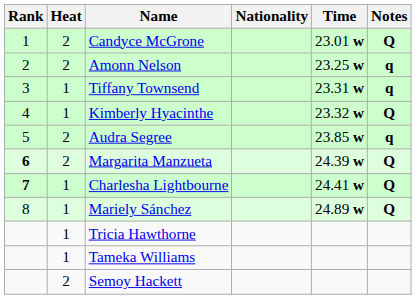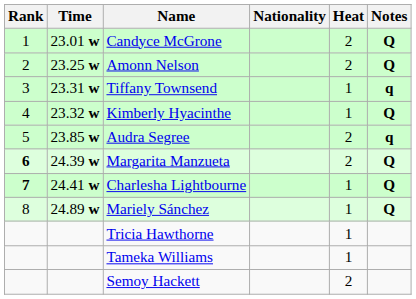 <table class="wikitable sortable" style="text-align:center">
 <tr>
 <th>Rank</th>
-<th>Heat</th>
+<th>Time</th>
 <th>Name</th>
 <th>Nationality</th>
-<th>Time</th>
+<th>Heat</th>
 <th>Notes</th>
 </tr>
 <tr bgcolor=ccffcc>
 <td>1</td>
-<td>2</td>
+<td>23.01 <strong>w</strong></td>
 <td align=left><a href='#'>Candyce McGrone</a></td>
 <td align=left></td>
-<td>23.01 <strong>w</strong></td>
+<td>2</td>
 <td><strong>Q</strong></td>
 </tr>
 <tr bgcolor=ccffcc>
 <td>2</td>
-<td>2</td>
+<td>23.25 <strong>w</strong></td>
 <td align=left><a href='#'>Amonn Nelson</a></td>
 <td align=left></td>
-<td>23.25 <strong>w</strong></td>
-<td><strong>q</strong></td>
+<td>2</td>
+<td><strong>Q</strong></td>
 </tr>
 <tr bgcolor=ccffcc>
 <td>3</td>
-<td>1</td>
+<td>23.31 <strong>w</strong></td>
 <td align=left><a href='#'>Tiffany Townsend</a></td>
 <td align=left></td>
-<td>23.31 <strong>w</strong></td>
+<td>1</td>
 <td><strong>q</strong></td>
 </tr>
 <tr bgcolor=ccffcc>
 <td>4</td>
-<td>1</td>
+<td>23.32 <strong>w</strong></td>
 <td align=left><a href='#'>Kimberly Hyacinthe</a></td>
 <td align=left></td>
-<td>23.32 <strong>w</strong></td>
+<td>1</td>
 <td><strong>Q</strong></td>
 </tr>
 <tr bgcolor=ccffcc>
 <td>5</td>
-<td>2</td>
+<td>23.85 <strong>w</strong></td>
 <td align=left><a href='#'>Audra Segree</a></td>
 <td align=left></td>
-<td>23.85 <strong>w</strong></td>
+<td>2</td>
 <td><strong>q</strong></td>
 </tr>
 <tr bgcolor=ddffdd>
 <td><strong>6</strong></td>
-<td>2</td>
+<td>24.39 <strong>w</strong></td>
 <td align=left><a href='#'>Margarita Manzueta</a></td>
 <td align=left></td>
-<td>24.39 <strong>w</strong></td>
+<td>2</td>
 <td><strong>Q</strong></td>
 </tr>
 <tr bgcolor=ccffcc>
 <td><strong>7</strong></td>
-<td>1</td>
+<td>24.41 <strong>w</strong></td>
 <td align=left><a href='#'>Charlesha Lightbourne</a></td>
 <td align=left></td>
-<td>24.41 <strong>w</strong></td>
+<td>1</td>
 <td><strong>Q</strong></td>
 </tr>
 <tr bgcolor=ddffdd>
 <td>8</td>
-<td>1</td>
+<td>24.89 <strong>w</strong></td>
 <td align=left><a href='#'>Mariely Sánchez</a></td>
 <td align=left></td>
-<td>24.89 <strong>w</strong></td>
+<td>1</td>
 <td><strong>Q</strong></td>
 </tr>
 <tr>
 <td></td>
-<td>1</td>
+<td></td>
 <td align=left><a href='#'>Tricia Hawthorne</a></td>
 <td align=left></td>
-<td></td>
+<td>1</td>
 <td></td>
 </tr>
 <tr>
 <td></td>
-<td>1</td>
+<td></td>
 <td align=left><a href='#'>Tameka Williams</a></td>
 <td align=left></td>
-<td></td>
+<td>1</td>
 <td></td>
 </tr>
 <tr>
 <td></td>
-<td>2</td>
+<td></td>
 <td align=left><a href='#'>Semoy Hackett</a></td>
 <td align=left></td>
-<td></td>
+<td>2</td>
 <td></td>
 </tr>
 </table>
